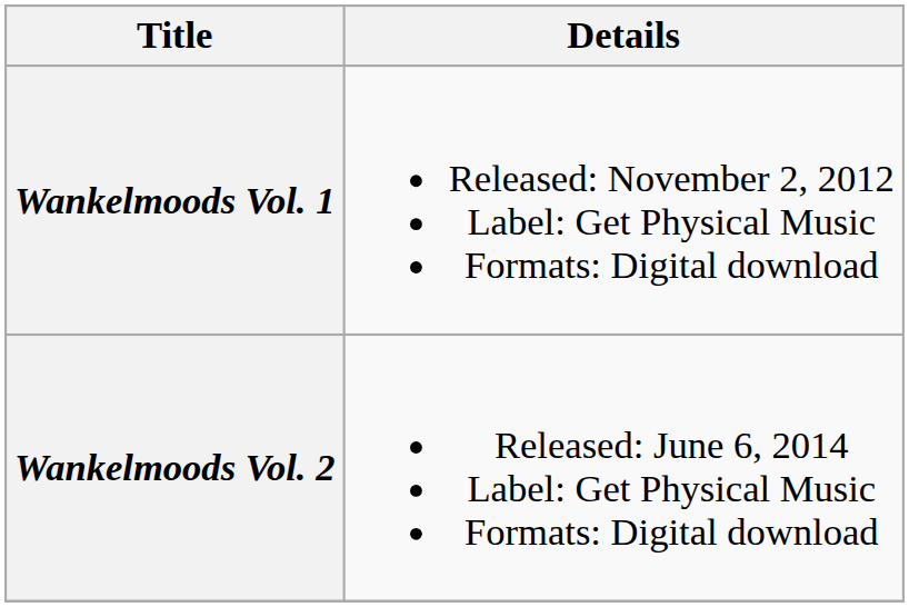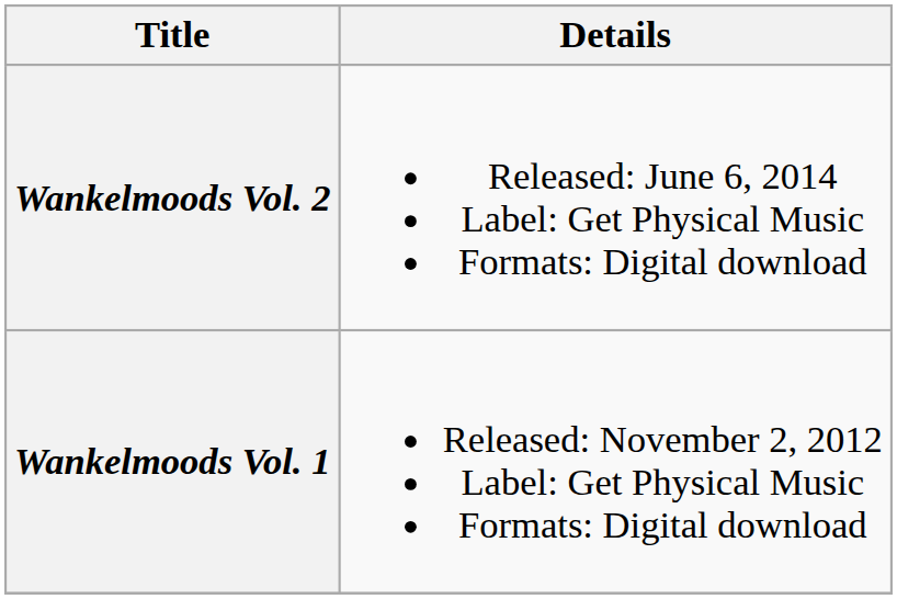 <table class="wikitable plainrowheaders" style="text-align:center;">
 <tr>
 <th scope="col">Title</th>
 <th scope="col">Details</th>
 </tr>
 <tr>
+<th scope="row"><em>Wankelmoods Vol. 2</em></th>
+<td><br><ul><li>Released: June 6, 2014</li><li>Label: Get Physical Music</li><li>Formats: Digital download</li></ul></td>
+</tr>
+<tr>
 <th scope="row"><em>Wankelmoods Vol. 1</em></th>
 <td><br><ul><li>Released: November 2, 2012</li><li>Label: Get Physical Music</li><li>Formats: Digital download</li></ul></td>
 </tr>
 <tr>
-<th scope="row"><em>Wankelmoods Vol. 2</em></th>
-<td><br><ul><li>Released: June 6, 2014</li><li>Label: Get Physical Music</li><li>Formats: Digital download</li></ul></td>
-</tr>
-<tr>
 </tr>
 </table>
